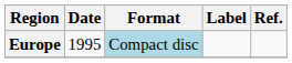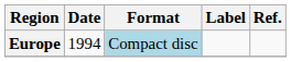 <table class="wikitable plainrowheaders">
 <tr>
 <th scope="col">Region</th>
 <th scope="col">Date</th>
 <th scope="col">Format</th>
 <th scope="col">Label</th>
 <th scope="col">Ref.</th>
 </tr>
 <tr>
 <th scope="row">Europe</th>
-<td>1995</td>
+<td>1994</td>
 <td style="background: lightblue;">Compact disc</td>
 <td></td>
 <td></td>
 </tr>
 <tr>
 </tr>
 </table>
